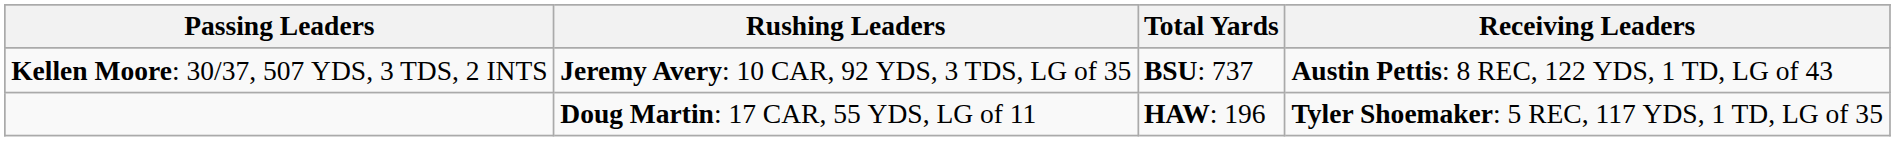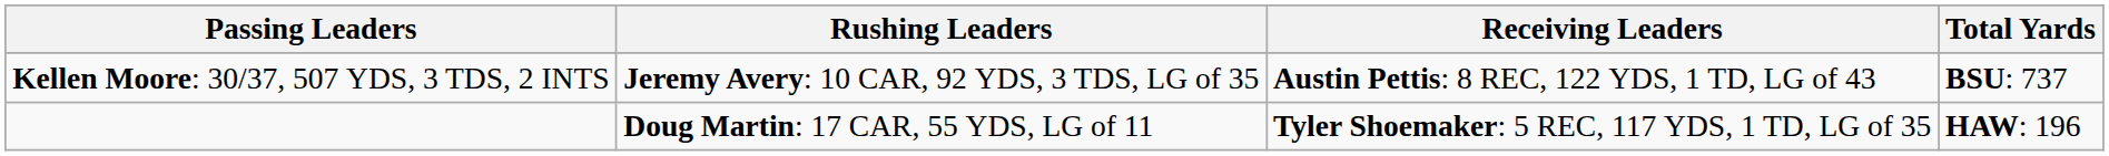 <table class="wikitable">
 <tr>
 <th>Passing Leaders</th>
 <th>Rushing Leaders</th>
+<th>Receiving Leaders</th>
 <th>Total Yards</th>
-<th>Receiving Leaders</th>
 </tr>
 <tr>
 <td><strong>Kellen Moore</strong>: 30/37, 507 YDS, 3 TDS, 2 INTS</td>
 <td><strong>Jeremy Avery</strong>: 10 CAR,  92 YDS, 3 TDS, LG of 35</td>
+<td><strong>Austin Pettis</strong>: 8 REC, 122 YDS, 1 TD, LG of 43</td>
 <td><strong>BSU</strong>: 737</td>
-<td><strong>Austin Pettis</strong>: 8 REC, 122 YDS, 1 TD, LG of 43</td>
 </tr>
 <tr>
 <td></td>
 <td><strong>Doug Martin</strong>: 17 CAR, 55 YDS, LG of 11</td>
+<td><strong>Tyler Shoemaker</strong>: 5 REC, 117 YDS, 1 TD, LG of 35</td>
 <td><strong>HAW</strong>: 196</td>
-<td><strong>Tyler Shoemaker</strong>: 5 REC, 117 YDS, 1 TD, LG of 35</td>
 </tr>
 </table>
